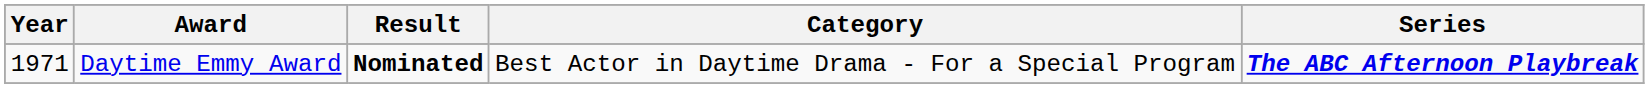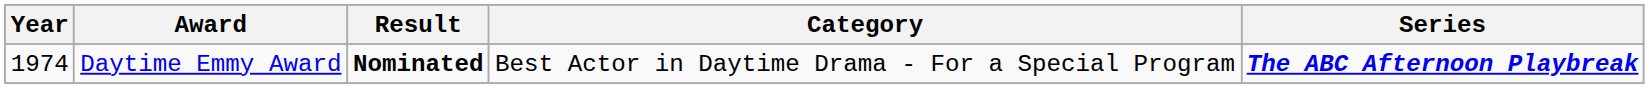 <table class="wikitable">
 <tr>
 <th>Year</th>
 <th>Award</th>
 <th>Result</th>
 <th>Category</th>
 <th>Series</th>
 </tr>
 <tr>
-<td>1971</td>
+<td>1974</td>
 <td><a href='#'>Daytime Emmy Award</a></td>
 <td><strong>Nominated</strong></td>
 <td>Best Actor in Daytime Drama - For a Special Program</td>
 <td><strong><em><a href='#'>The ABC Afternoon Playbreak</a></em></strong></td>
 </tr>
 </table>
